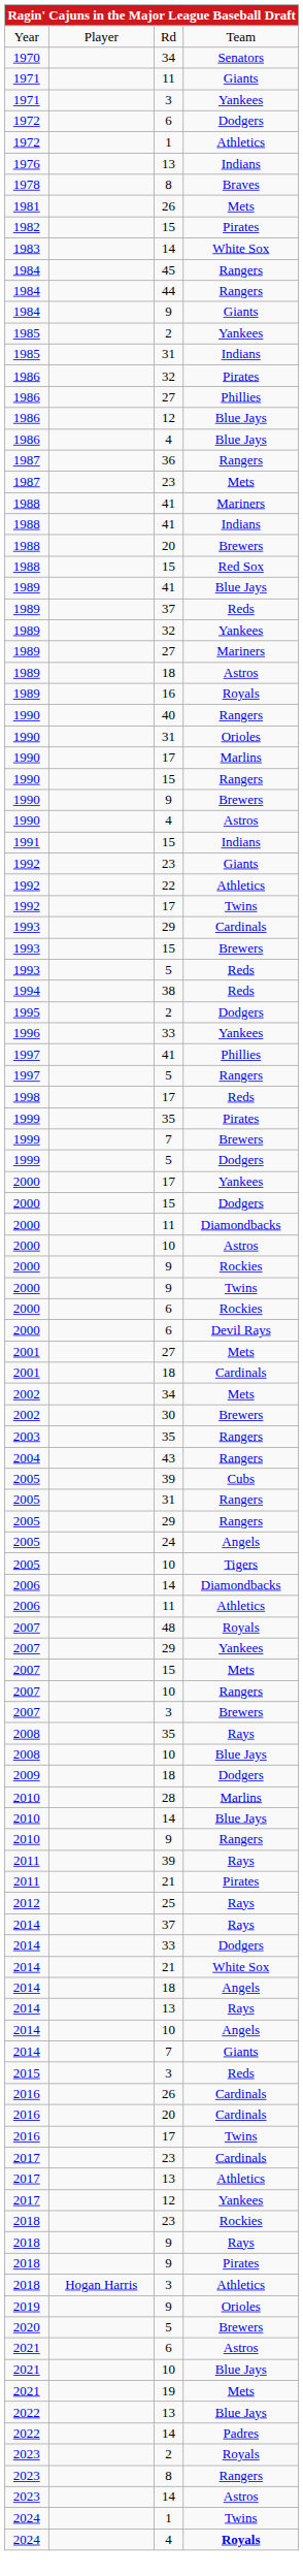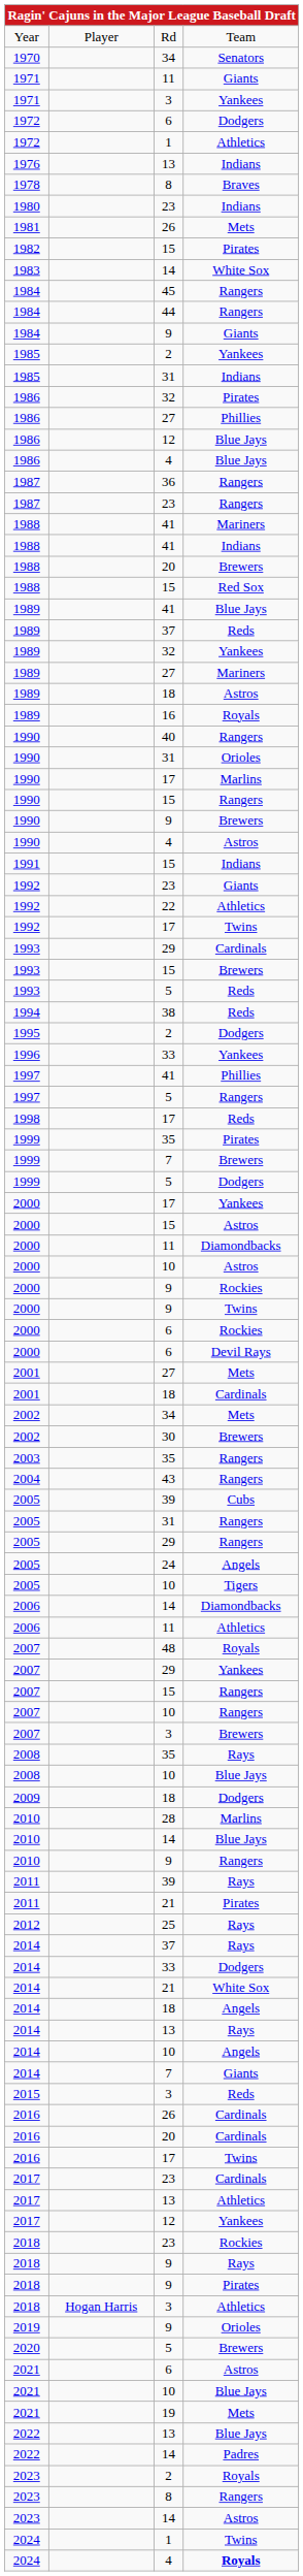 <table class="wikitable sortable collapsible collapsed" style="text-align:center">
 <tr>
 <th colspan=4 style="background:#CE181E; color:#FFFFFF">Ragin' Cajuns in the Major League Baseball Draft</th>
 </tr>
 <tr>
 <td>Year</td>
 <td>Player</td>
 <td>Rd</td>
 <td>Team</td>
 </tr>
 <tr>
 <td><a href='#'>1970</a></td>
 <td></td>
 <td>34</td>
 <td><a href='#'>Senators</a></td>
 </tr>
 <tr>
 <td><a href='#'>1971</a></td>
 <td></td>
 <td>11</td>
 <td><a href='#'>Giants</a></td>
 </tr>
 <tr>
 <td><a href='#'>1971</a></td>
 <td></td>
 <td>3</td>
 <td><a href='#'>Yankees</a></td>
 </tr>
 <tr>
 <td><a href='#'>1972</a></td>
 <td></td>
 <td>6</td>
 <td><a href='#'>Dodgers</a></td>
 </tr>
 <tr>
 <td><a href='#'>1972</a></td>
 <td></td>
 <td>1</td>
 <td><a href='#'>Athletics</a></td>
 </tr>
 <tr>
 <td><a href='#'>1976</a></td>
 <td></td>
 <td>13</td>
 <td><a href='#'>Indians</a></td>
 </tr>
 <tr>
 <td><a href='#'>1978</a></td>
 <td></td>
 <td>8</td>
 <td><a href='#'>Braves</a></td>
+</tr>
+<tr>
+<td><a href='#'>1980</a></td>
+<td></td>
+<td>23</td>
+<td><a href='#'>Indians</a></td>
 </tr>
 <tr>
 <td><a href='#'>1981</a></td>
 <td></td>
 <td>26</td>
 <td><a href='#'>Mets</a></td>
 </tr>
 <tr>
 <td><a href='#'>1982</a></td>
 <td></td>
 <td>15</td>
 <td><a href='#'>Pirates</a></td>
 </tr>
 <tr>
 <td><a href='#'>1983</a></td>
 <td></td>
 <td>14</td>
 <td><a href='#'>White Sox</a></td>
 </tr>
 <tr>
 <td><a href='#'>1984</a></td>
 <td></td>
 <td>45</td>
 <td><a href='#'>Rangers</a></td>
 </tr>
 <tr>
 <td><a href='#'>1984</a></td>
 <td></td>
 <td>44</td>
 <td><a href='#'>Rangers</a></td>
 </tr>
 <tr>
 <td><a href='#'>1984</a></td>
 <td></td>
 <td>9</td>
 <td><a href='#'>Giants</a></td>
 </tr>
 <tr>
 <td><a href='#'>1985</a></td>
 <td></td>
 <td>2</td>
 <td><a href='#'>Yankees</a></td>
 </tr>
 <tr>
 <td><a href='#'>1985</a></td>
 <td></td>
 <td>31</td>
 <td><a href='#'>Indians</a></td>
 </tr>
 <tr>
 <td><a href='#'>1986</a></td>
 <td></td>
 <td>32</td>
 <td><a href='#'>Pirates</a></td>
 </tr>
 <tr>
 <td><a href='#'>1986</a></td>
 <td></td>
 <td>27</td>
 <td><a href='#'>Phillies</a></td>
 </tr>
 <tr>
 <td><a href='#'>1986</a></td>
 <td></td>
 <td>12</td>
 <td><a href='#'>Blue Jays</a></td>
 </tr>
 <tr>
 <td><a href='#'>1986</a></td>
 <td></td>
 <td>4</td>
 <td><a href='#'>Blue Jays</a></td>
 </tr>
 <tr>
 <td><a href='#'>1987</a></td>
 <td></td>
 <td>36</td>
 <td><a href='#'>Rangers</a></td>
 </tr>
 <tr>
 <td><a href='#'>1987</a></td>
 <td></td>
 <td>23</td>
-<td><a href='#'>Mets</a></td>
+<td><a href='#'>Rangers</a></td>
 </tr>
 <tr>
 <td><a href='#'>1988</a></td>
 <td></td>
 <td>41</td>
 <td><a href='#'>Mariners</a></td>
 </tr>
 <tr>
 <td><a href='#'>1988</a></td>
 <td></td>
 <td>41</td>
 <td><a href='#'>Indians</a></td>
 </tr>
 <tr>
 <td><a href='#'>1988</a></td>
 <td></td>
 <td>20</td>
 <td><a href='#'>Brewers</a></td>
 </tr>
 <tr>
 <td><a href='#'>1988</a></td>
 <td></td>
 <td>15</td>
 <td><a href='#'>Red Sox</a></td>
 </tr>
 <tr>
 <td><a href='#'>1989</a></td>
 <td></td>
 <td>41</td>
 <td><a href='#'>Blue Jays</a></td>
 </tr>
 <tr>
 <td><a href='#'>1989</a></td>
 <td></td>
 <td>37</td>
 <td><a href='#'>Reds</a></td>
 </tr>
 <tr>
 <td><a href='#'>1989</a></td>
 <td></td>
 <td>32</td>
 <td><a href='#'>Yankees</a></td>
 </tr>
 <tr>
 <td><a href='#'>1989</a></td>
 <td></td>
 <td>27</td>
 <td><a href='#'>Mariners</a></td>
 </tr>
 <tr>
 <td><a href='#'>1989</a></td>
 <td></td>
 <td>18</td>
 <td><a href='#'>Astros</a></td>
 </tr>
 <tr>
 <td><a href='#'>1989</a></td>
 <td></td>
 <td>16</td>
 <td><a href='#'>Royals</a></td>
 </tr>
 <tr>
 <td><a href='#'>1990</a></td>
 <td></td>
 <td>40</td>
 <td><a href='#'>Rangers</a></td>
 </tr>
 <tr>
 <td><a href='#'>1990</a></td>
 <td></td>
 <td>31</td>
 <td><a href='#'>Orioles</a></td>
 </tr>
 <tr>
 <td><a href='#'>1990</a></td>
 <td></td>
 <td>17</td>
 <td><a href='#'>Marlins</a></td>
 </tr>
 <tr>
 <td><a href='#'>1990</a></td>
 <td></td>
 <td>15</td>
 <td><a href='#'>Rangers</a></td>
 </tr>
 <tr>
 <td><a href='#'>1990</a></td>
 <td></td>
 <td>9</td>
 <td><a href='#'>Brewers</a></td>
 </tr>
 <tr>
 <td><a href='#'>1990</a></td>
 <td></td>
 <td>4</td>
 <td><a href='#'>Astros</a></td>
 </tr>
 <tr>
 <td><a href='#'>1991</a></td>
 <td></td>
 <td>15</td>
 <td><a href='#'>Indians</a></td>
 </tr>
 <tr>
 <td><a href='#'>1992</a></td>
 <td></td>
 <td>23</td>
 <td><a href='#'>Giants</a></td>
 </tr>
 <tr>
 <td><a href='#'>1992</a></td>
 <td></td>
 <td>22</td>
 <td><a href='#'>Athletics</a></td>
 </tr>
 <tr>
 <td><a href='#'>1992</a></td>
 <td></td>
 <td>17</td>
 <td><a href='#'>Twins</a></td>
 </tr>
 <tr>
 <td><a href='#'>1993</a></td>
 <td></td>
 <td>29</td>
 <td><a href='#'>Cardinals</a></td>
 </tr>
 <tr>
 <td><a href='#'>1993</a></td>
 <td></td>
 <td>15</td>
 <td><a href='#'>Brewers</a></td>
 </tr>
 <tr>
 <td><a href='#'>1993</a></td>
 <td></td>
 <td>5</td>
 <td><a href='#'>Reds</a></td>
 </tr>
 <tr>
 <td><a href='#'>1994</a></td>
 <td></td>
 <td>38</td>
 <td><a href='#'>Reds</a></td>
 </tr>
 <tr>
 <td><a href='#'>1995</a></td>
 <td></td>
 <td>2</td>
 <td><a href='#'>Dodgers</a></td>
 </tr>
 <tr>
 <td><a href='#'>1996</a></td>
 <td></td>
 <td>33</td>
 <td><a href='#'>Yankees</a></td>
 </tr>
 <tr>
 <td><a href='#'>1997</a></td>
 <td></td>
 <td>41</td>
 <td><a href='#'>Phillies</a></td>
 </tr>
 <tr>
 <td><a href='#'>1997</a></td>
 <td></td>
 <td>5</td>
 <td><a href='#'>Rangers</a></td>
 </tr>
 <tr>
 <td><a href='#'>1998</a></td>
 <td></td>
 <td>17</td>
 <td><a href='#'>Reds</a></td>
 </tr>
 <tr>
 <td><a href='#'>1999</a></td>
 <td></td>
 <td>35</td>
 <td><a href='#'>Pirates</a></td>
 </tr>
 <tr>
 <td><a href='#'>1999</a></td>
 <td></td>
 <td>7</td>
 <td><a href='#'>Brewers</a></td>
 </tr>
 <tr>
 <td><a href='#'>1999</a></td>
 <td></td>
 <td>5</td>
 <td><a href='#'>Dodgers</a></td>
 </tr>
 <tr>
 <td><a href='#'>2000</a></td>
 <td></td>
 <td>17</td>
 <td><a href='#'>Yankees</a></td>
 </tr>
 <tr>
 <td><a href='#'>2000</a></td>
 <td></td>
 <td>15</td>
-<td><a href='#'>Dodgers</a></td>
+<td><a href='#'>Astros</a></td>
 </tr>
 <tr>
 <td><a href='#'>2000</a></td>
 <td></td>
 <td>11</td>
 <td><a href='#'>Diamondbacks</a></td>
 </tr>
 <tr>
 <td><a href='#'>2000</a></td>
 <td></td>
 <td>10</td>
 <td><a href='#'>Astros</a></td>
 </tr>
 <tr>
 <td><a href='#'>2000</a></td>
 <td></td>
 <td>9</td>
 <td><a href='#'>Rockies</a></td>
 </tr>
 <tr>
 <td><a href='#'>2000</a></td>
 <td></td>
 <td>9</td>
 <td><a href='#'>Twins</a></td>
 </tr>
 <tr>
 <td><a href='#'>2000</a></td>
 <td></td>
 <td>6</td>
 <td><a href='#'>Rockies</a></td>
 </tr>
 <tr>
 <td><a href='#'>2000</a></td>
 <td></td>
 <td>6</td>
 <td><a href='#'>Devil Rays</a></td>
 </tr>
 <tr>
 <td><a href='#'>2001</a></td>
 <td></td>
 <td>27</td>
 <td><a href='#'>Mets</a></td>
 </tr>
 <tr>
 <td><a href='#'>2001</a></td>
 <td></td>
 <td>18</td>
 <td><a href='#'>Cardinals</a></td>
 </tr>
 <tr>
 <td><a href='#'>2002</a></td>
 <td></td>
 <td>34</td>
 <td><a href='#'>Mets</a></td>
 </tr>
 <tr>
 <td><a href='#'>2002</a></td>
 <td></td>
 <td>30</td>
 <td><a href='#'>Brewers</a></td>
 </tr>
 <tr>
 <td><a href='#'>2003</a></td>
 <td></td>
 <td>35</td>
 <td><a href='#'>Rangers</a></td>
 </tr>
 <tr>
 <td><a href='#'>2004</a></td>
 <td></td>
 <td>43</td>
 <td><a href='#'>Rangers</a></td>
 </tr>
 <tr>
 <td><a href='#'>2005</a></td>
 <td></td>
 <td>39</td>
 <td><a href='#'>Cubs</a></td>
 </tr>
 <tr>
 <td><a href='#'>2005</a></td>
 <td></td>
 <td>31</td>
 <td><a href='#'>Rangers</a></td>
 </tr>
 <tr>
 <td><a href='#'>2005</a></td>
 <td></td>
 <td>29</td>
 <td><a href='#'>Rangers</a></td>
 </tr>
 <tr>
 <td><a href='#'>2005</a></td>
 <td></td>
 <td>24</td>
 <td><a href='#'>Angels</a></td>
 </tr>
 <tr>
 <td><a href='#'>2005</a></td>
 <td></td>
 <td>10</td>
 <td><a href='#'>Tigers</a></td>
 </tr>
 <tr>
 <td><a href='#'>2006</a></td>
 <td></td>
 <td>14</td>
 <td><a href='#'>Diamondbacks</a></td>
 </tr>
 <tr>
 <td><a href='#'>2006</a></td>
 <td></td>
 <td>11</td>
 <td><a href='#'>Athletics</a></td>
 </tr>
 <tr>
 <td><a href='#'>2007</a></td>
 <td></td>
 <td>48</td>
 <td><a href='#'>Royals</a></td>
 </tr>
 <tr>
 <td><a href='#'>2007</a></td>
 <td></td>
 <td>29</td>
 <td><a href='#'>Yankees</a></td>
 </tr>
 <tr>
 <td><a href='#'>2007</a></td>
 <td></td>
 <td>15</td>
-<td><a href='#'>Mets</a></td>
+<td><a href='#'>Rangers</a></td>
 </tr>
 <tr>
 <td><a href='#'>2007</a></td>
 <td></td>
 <td>10</td>
 <td><a href='#'>Rangers</a></td>
 </tr>
 <tr>
 <td><a href='#'>2007</a></td>
 <td></td>
 <td>3</td>
 <td><a href='#'>Brewers</a></td>
 </tr>
 <tr>
 <td><a href='#'>2008</a></td>
 <td></td>
 <td>35</td>
 <td><a href='#'>Rays</a></td>
 </tr>
 <tr>
 <td><a href='#'>2008</a></td>
 <td></td>
 <td>10</td>
 <td><a href='#'>Blue Jays</a></td>
 </tr>
 <tr>
 <td><a href='#'>2009</a></td>
 <td></td>
 <td>18</td>
 <td><a href='#'>Dodgers</a></td>
 </tr>
 <tr>
 <td><a href='#'>2010</a></td>
 <td></td>
 <td>28</td>
 <td><a href='#'>Marlins</a></td>
 </tr>
 <tr>
 <td><a href='#'>2010</a></td>
 <td></td>
 <td>14</td>
 <td><a href='#'>Blue Jays</a></td>
 </tr>
 <tr>
 <td><a href='#'>2010</a></td>
 <td></td>
 <td>9</td>
 <td><a href='#'>Rangers</a></td>
 </tr>
 <tr>
 <td><a href='#'>2011</a></td>
 <td></td>
 <td>39</td>
 <td><a href='#'>Rays</a></td>
 </tr>
 <tr>
 <td><a href='#'>2011</a></td>
 <td></td>
 <td>21</td>
 <td><a href='#'>Pirates</a></td>
 </tr>
 <tr>
 <td><a href='#'>2012</a></td>
 <td></td>
 <td>25</td>
 <td><a href='#'>Rays</a></td>
 </tr>
 <tr>
 <td><a href='#'>2014</a></td>
 <td></td>
 <td>37</td>
 <td><a href='#'>Rays</a></td>
 </tr>
 <tr>
 <td><a href='#'>2014</a></td>
 <td></td>
 <td>33</td>
 <td><a href='#'>Dodgers</a></td>
 </tr>
 <tr>
 <td><a href='#'>2014</a></td>
 <td></td>
 <td>21</td>
 <td><a href='#'>White Sox</a></td>
 </tr>
 <tr>
 <td><a href='#'>2014</a></td>
 <td></td>
 <td>18</td>
 <td><a href='#'>Angels</a></td>
 </tr>
 <tr>
 <td><a href='#'>2014</a></td>
 <td></td>
 <td>13</td>
 <td><a href='#'>Rays</a></td>
 </tr>
 <tr>
 <td><a href='#'>2014</a></td>
 <td></td>
 <td>10</td>
 <td><a href='#'>Angels</a></td>
 </tr>
 <tr>
 <td><a href='#'>2014</a></td>
 <td></td>
 <td>7</td>
 <td><a href='#'>Giants</a></td>
 </tr>
 <tr>
 <td><a href='#'>2015</a></td>
 <td></td>
 <td>3</td>
 <td><a href='#'>Reds</a></td>
 </tr>
 <tr>
 <td><a href='#'>2016</a></td>
 <td></td>
 <td>26</td>
 <td><a href='#'>Cardinals</a></td>
 </tr>
 <tr>
 <td><a href='#'>2016</a></td>
 <td></td>
 <td>20</td>
 <td><a href='#'>Cardinals</a></td>
 </tr>
 <tr>
 <td><a href='#'>2016</a></td>
 <td></td>
 <td>17</td>
 <td><a href='#'>Twins</a></td>
 </tr>
 <tr>
 <td><a href='#'>2017</a></td>
 <td></td>
 <td>23</td>
 <td><a href='#'>Cardinals</a></td>
 </tr>
 <tr>
 <td><a href='#'>2017</a></td>
 <td></td>
 <td>13</td>
 <td><a href='#'>Athletics</a></td>
 </tr>
 <tr>
 <td><a href='#'>2017</a></td>
 <td></td>
 <td>12</td>
 <td><a href='#'>Yankees</a></td>
 </tr>
 <tr>
 <td><a href='#'>2018</a></td>
 <td></td>
 <td>23</td>
 <td><a href='#'>Rockies</a></td>
 </tr>
 <tr>
 <td><a href='#'>2018</a></td>
 <td></td>
 <td>9</td>
 <td><a href='#'>Rays</a></td>
 </tr>
 <tr>
 <td><a href='#'>2018</a></td>
 <td></td>
 <td>9</td>
 <td><a href='#'>Pirates</a></td>
 </tr>
 <tr>
 <td><a href='#'>2018</a></td>
 <td><a href='#'>Hogan Harris</a></td>
 <td>3</td>
 <td><a href='#'>Athletics</a></td>
 </tr>
 <tr>
 <td><a href='#'>2019</a></td>
 <td></td>
 <td>9</td>
 <td><a href='#'>Orioles</a></td>
 </tr>
 <tr>
 <td><a href='#'>2020</a></td>
 <td></td>
 <td>5</td>
 <td><a href='#'>Brewers</a></td>
 </tr>
 <tr>
 <td><a href='#'>2021</a></td>
 <td></td>
 <td>6</td>
 <td><a href='#'>Astros</a></td>
 </tr>
 <tr>
 <td><a href='#'>2021</a></td>
 <td></td>
 <td>10</td>
 <td><a href='#'>Blue Jays</a></td>
 </tr>
 <tr>
 <td><a href='#'>2021</a></td>
 <td></td>
 <td>19</td>
 <td><a href='#'>Mets</a></td>
 </tr>
 <tr>
 <td><a href='#'>2022</a></td>
 <td></td>
 <td>13</td>
 <td><a href='#'>Blue Jays</a></td>
 </tr>
 <tr>
 <td><a href='#'>2022</a></td>
 <td></td>
 <td>14</td>
 <td><a href='#'>Padres</a></td>
 </tr>
 <tr>
 <td><a href='#'>2023</a></td>
 <td></td>
 <td>2</td>
 <td><a href='#'>Royals</a></td>
 </tr>
 <tr>
 <td><a href='#'>2023</a></td>
 <td></td>
 <td>8</td>
 <td><a href='#'>Rangers</a></td>
 </tr>
 <tr>
 <td><a href='#'>2023</a></td>
 <td></td>
 <td>14</td>
 <td><a href='#'>Astros</a></td>
 </tr>
 <tr>
 <td><a href='#'>2024</a></td>
 <td></td>
 <td>1</td>
 <td><a href='#'>Twins</a></td>
 </tr>
 <tr>
 <td><a href='#'>2024</a></td>
 <td></td>
 <td>4</td>
 <td><strong><a href='#'>Royals</a></strong></td>
 </tr>
 </table>
